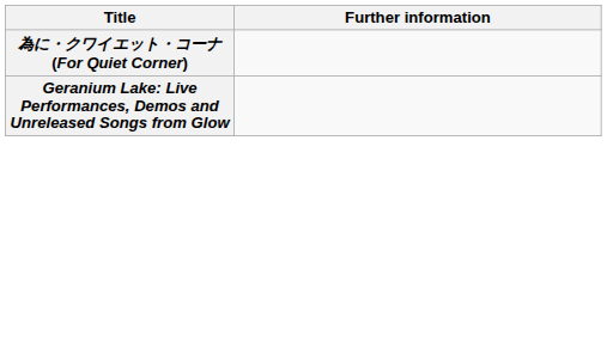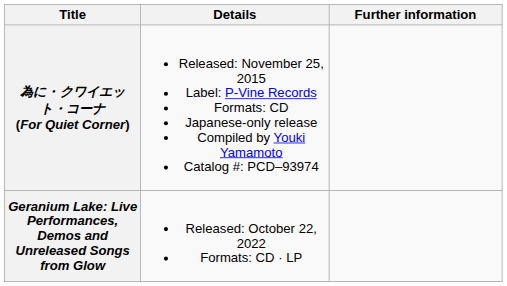 <table class="wikitable plainrowheaders" style="text-align:center;" border="1">
 <tr>
 <th scope="col" rowspan="1" style="width:15em;">Title</th>
+<th scope="col" rowspan="1" style="width:25em;">Details</th>
 <th scope="col" rowspan="1" style="width:25em;">Further information</th>
 </tr>
 <tr>
 <th scope="row"><em>為に・クワイエット・コーナ</em><br>(<em>For Quiet Corner</em>)</th>
+<td><br><ul><li>Released: November 25, 2015</li><li>Label: <a href='#'>P-Vine Records</a></li><li>Formats: CD</li><li>Japanese-only release</li><li>Compiled by <a href='#'>Youki Yamamoto</a></li><li>Catalog #: PCD–93974</li></ul></td>
 <td><br></td>
 </tr>
 <tr>
 <th scope="row"><em>Geranium Lake: Live Performances, Demos and Unreleased Songs from Glow</em></th>
+<td><br><ul><li>Released: October 22, 2022</li><li>Formats: CD · LP</li></ul></td>
 <td><br></td>
 </tr>
 </table>
